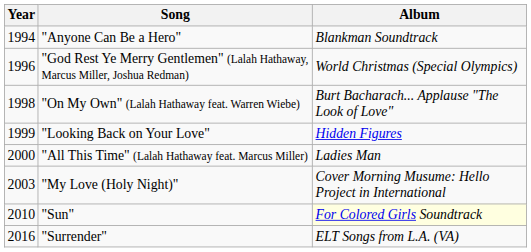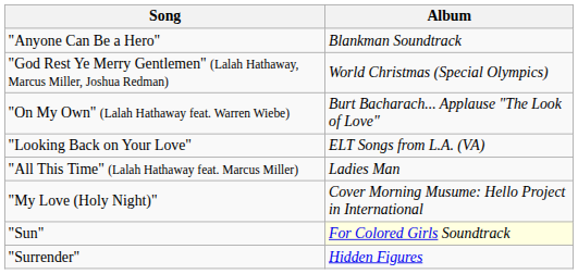 <table class="wikitable">
 <tr>
-<th>Year</th>
 <th>Song</th>
 <th>Album</th>
 </tr>
 <tr>
-<td>1994</td>
 <td>"Anyone Can Be a Hero"</td>
 <td><em>Blankman Soundtrack</em></td>
 </tr>
 <tr>
-<td>1996</td>
 <td>"God Rest Ye Merry Gentlemen" <small>(Lalah Hathaway, Marcus Miller, Joshua Redman)</small></td>
 <td><em>World Christmas (Special Olympics)</em></td>
 </tr>
 <tr>
-<td>1998</td>
 <td>"On My Own" <small>(Lalah Hathaway feat. Warren Wiebe)</small></td>
 <td><em>Burt Bacharach... Applause "The Look of Love"</em></td>
 </tr>
 <tr>
-<td>1999</td>
 <td>"Looking Back on Your Love"</td>
-<td><em><a href='#'>Hidden Figures</a></em></td>
+<td><em>ELT Songs from L.A. (VA)</em></td>
 </tr>
 <tr>
-<td>2000</td>
 <td>"All This Time" <small>(Lalah Hathaway feat. Marcus Miller)</small></td>
 <td><em>Ladies Man</em></td>
 </tr>
 <tr>
-<td>2003</td>
 <td>"My Love (Holy Night)"</td>
 <td><em>Cover Morning Musume: Hello Project in International</em></td>
 </tr>
 <tr>
-<td>2010</td>
 <td>"Sun"</td>
 <td style="background: lightyellow;"><em><a href='#'>For Colored Girls</a> Soundtrack</em></td>
 </tr>
 <tr>
-<td>2016</td>
 <td>"Surrender"</td>
-<td><em>ELT Songs from L.A. (VA)</em></td>
+<td><em><a href='#'>Hidden Figures</a></em></td>
 </tr>
 </table>
